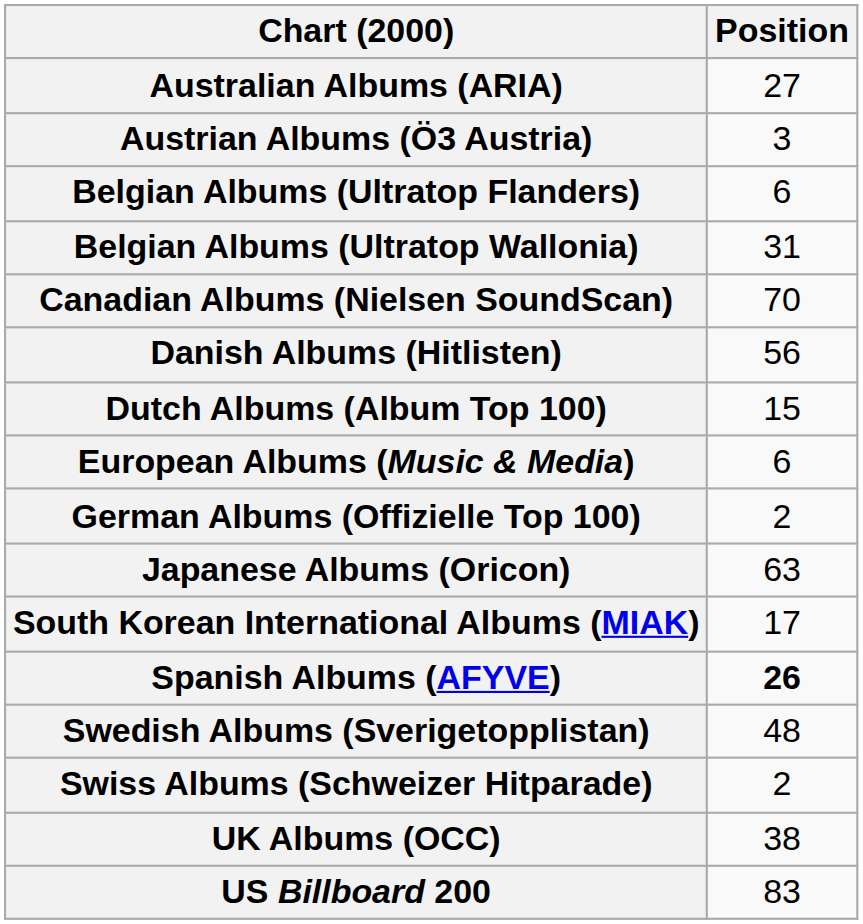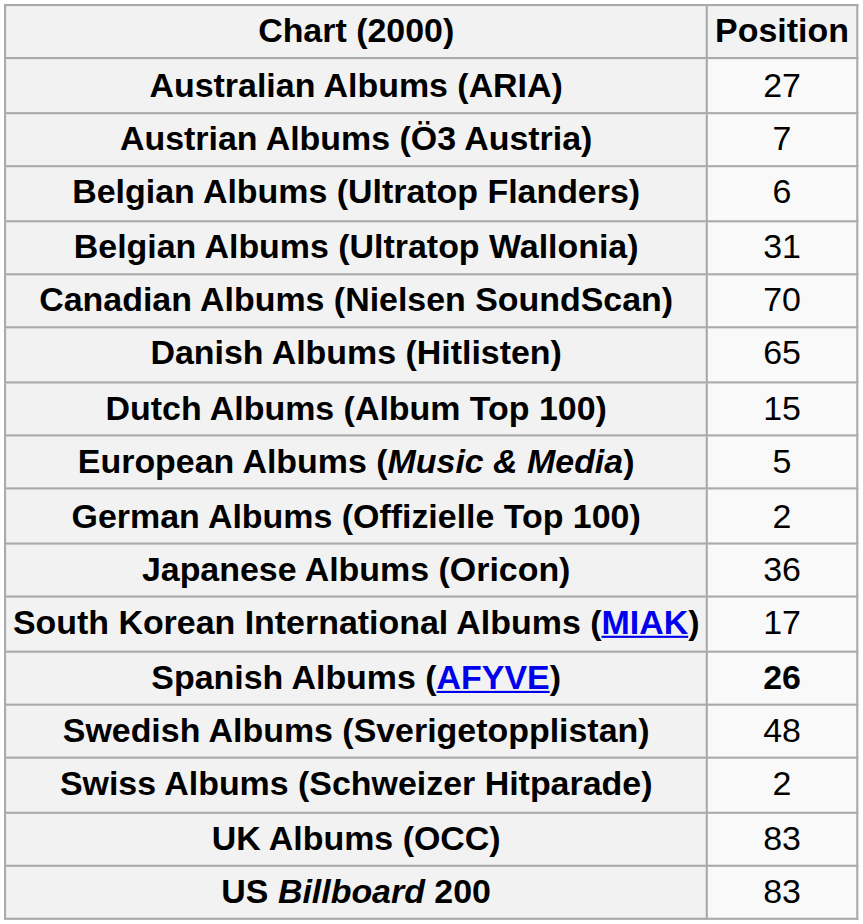 <table class="wikitable sortable plainrowheaders" style="text-align:center;">
 <tr>
 <th>Chart (2000)</th>
 <th>Position</th>
 </tr>
 <tr>
 <th scope="row">Australian Albums (ARIA)</th>
 <td>27</td>
 </tr>
 <tr>
 <th scope="row">Austrian Albums (Ö3 Austria)</th>
-<td>3</td>
+<td>7</td>
 </tr>
 <tr>
 <th scope="row">Belgian Albums (Ultratop Flanders)</th>
 <td>6</td>
 </tr>
 <tr>
 <th scope="row">Belgian Albums (Ultratop Wallonia)</th>
 <td>31</td>
 </tr>
 <tr>
 <th scope="row">Canadian Albums (Nielsen SoundScan)</th>
 <td>70</td>
 </tr>
 <tr>
 <th scope="row">Danish Albums (Hitlisten)</th>
-<td style="text-align:center;">56</td>
+<td style="text-align:center;">65</td>
 </tr>
 <tr>
 <th scope="row">Dutch Albums (Album Top 100)</th>
 <td>15</td>
 </tr>
 <tr>
 <th scope="row">European Albums (<em>Music & Media</em>)</th>
-<td>6</td>
+<td>5</td>
 </tr>
 <tr>
 <th scope="row">German Albums (Offizielle Top 100)</th>
 <td>2</td>
 </tr>
 <tr>
 <th scope="row">Japanese Albums (Oricon)</th>
-<td>63</td>
+<td>36</td>
 </tr>
 <tr>
 <th scope="row">South Korean International Albums (<a href='#'>MIAK</a>)</th>
 <td>17</td>
 </tr>
 <tr>
 <th scope="row">Spanish Albums (<a href='#'>AFYVE</a>)</th>
 <td><strong>26</strong></td>
 </tr>
 <tr>
 <th scope="row">Swedish Albums (Sverigetopplistan)</th>
 <td>48</td>
 </tr>
 <tr>
 <th scope="row">Swiss Albums (Schweizer Hitparade)</th>
 <td>2</td>
 </tr>
 <tr>
 <th scope="row">UK Albums (OCC)</th>
-<td>38</td>
+<td>83</td>
 </tr>
 <tr>
 <th scope="row">US <em>Billboard</em> 200</th>
 <td>83</td>
 </tr>
 </table>
